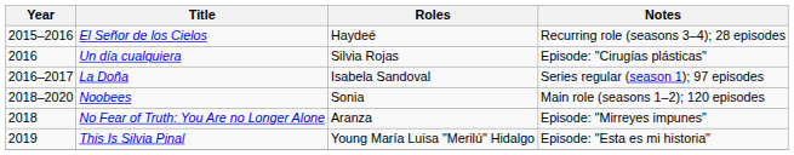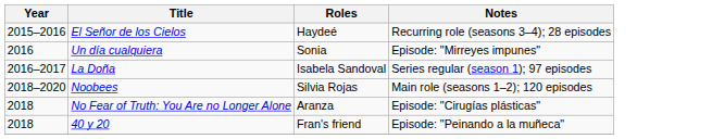 <table class="wikitable sortable">
 <tr>
 <th>Year</th>
 <th>Title</th>
 <th>Roles</th>
 <th>Notes</th>
 </tr>
 <tr>
 <td>2015–2016</td>
 <td><em><a href='#'>El Señor de los Cielos</a></em></td>
 <td>Haydeé</td>
 <td>Recurring role (seasons 3–4); 28 episodes</td>
 </tr>
 <tr>
 <td>2016</td>
 <td><em><a href='#'>Un día cualquiera</a></em></td>
-<td>Silvia Rojas</td>
-<td>Episode: "Cirugías plásticas"</td>
+<td>Sonia</td>
+<td>Episode: "Mirreyes impunes"</td>
 </tr>
 <tr>
 <td>2016–2017</td>
 <td><em><a href='#'>La Doña</a></em></td>
 <td>Isabela Sandoval</td>
 <td>Series regular (<a href='#'>season 1</a>); 97 episodes</td>
 </tr>
 <tr>
 <td>2018–2020</td>
 <td><em><a href='#'>Noobees</a></em></td>
-<td>Sonia</td>
+<td>Silvia Rojas</td>
 <td>Main role (seasons 1–2); 120 episodes</td>
 </tr>
 <tr>
 <td>2018</td>
 <td><em><a href='#'>No Fear of Truth: You Are no Longer Alone</a></em></td>
 <td>Aranza</td>
-<td>Episode: "Mirreyes impunes"</td>
+<td>Episode: "Cirugías plásticas"</td>
 </tr>
 <tr>
-<td>2019</td>
-<td><em><a href='#'>This Is Silvia Pinal</a></em></td>
-<td>Young María Luisa "Merilú" Hidalgo</td>
-<td>Episode: "Esta es mi historia"</td>
+<td>2018</td>
+<td><em><a href='#'>40 y 20</a></em></td>
+<td>Fran's friend</td>
+<td>Episode: "Peinando a la muñeca"</td>
 </tr>
 <tr>
 </tr>
 </table>
